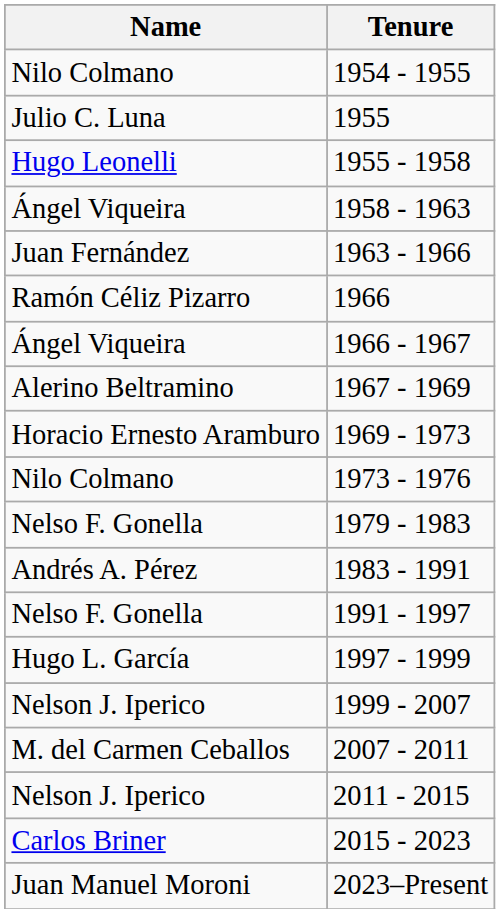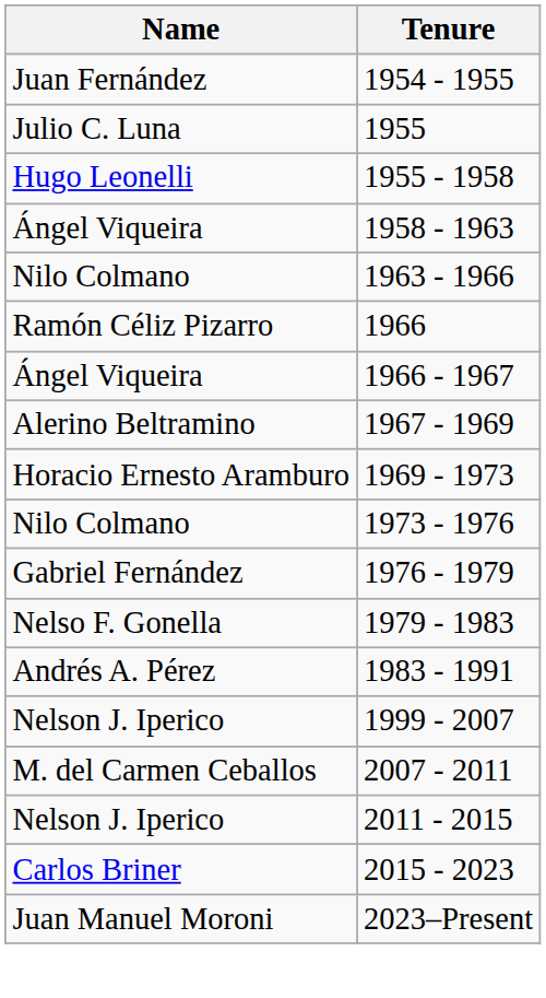 <table class="wikitable">
 <tr>
 <th>Name</th>
 <th>Tenure</th>
 </tr>
 <tr>
-<td>Nilo Colmano</td>
+<td>Juan Fernández</td>
 <td>1954 - 1955</td>
 </tr>
 <tr>
 <td>Julio C. Luna</td>
 <td>1955</td>
 </tr>
 <tr>
 <td><a href='#'>Hugo Leonelli</a></td>
 <td>1955 - 1958</td>
 </tr>
 <tr>
 <td>Ángel Viqueira</td>
 <td>1958 - 1963</td>
 </tr>
 <tr>
-<td>Juan Fernández</td>
+<td>Nilo Colmano</td>
 <td>1963 - 1966</td>
 </tr>
 <tr>
 <td>Ramón Céliz Pizarro</td>
 <td>1966</td>
 </tr>
 <tr>
 <td>Ángel Viqueira</td>
 <td>1966 - 1967</td>
 </tr>
 <tr>
 <td>Alerino Beltramino</td>
 <td>1967 - 1969</td>
 </tr>
 <tr>
 <td>Horacio Ernesto Aramburo</td>
 <td>1969 - 1973</td>
 </tr>
 <tr>
 <td>Nilo Colmano</td>
 <td>1973 - 1976</td>
 </tr>
 <tr>
+<td>Gabriel Fernández</td>
+<td>1976 - 1979</td>
+</tr>
+<tr>
 <td>Nelso F. Gonella</td>
 <td>1979 - 1983</td>
 </tr>
 <tr>
 <td>Andrés A. Pérez</td>
 <td>1983 - 1991</td>
-</tr>
-<tr>
-<td>Nelso F. Gonella</td>
-<td>1991 - 1997</td>
-</tr>
-<tr>
-<td>Hugo L. García</td>
-<td>1997 - 1999</td>
 </tr>
 <tr>
 <td>Nelson J. Iperico</td>
 <td>1999 - 2007</td>
 </tr>
 <tr>
 <td>M. del Carmen Ceballos</td>
 <td>2007 - 2011</td>
 </tr>
 <tr>
 <td>Nelson J. Iperico</td>
 <td>2011 - 2015</td>
 </tr>
 <tr>
 <td><a href='#'>Carlos Briner</a></td>
 <td>2015 - 2023</td>
 </tr>
 <tr>
 <td>Juan Manuel Moroni</td>
 <td>2023–Present</td>
 </tr>
 </table>
